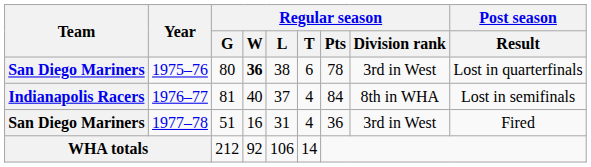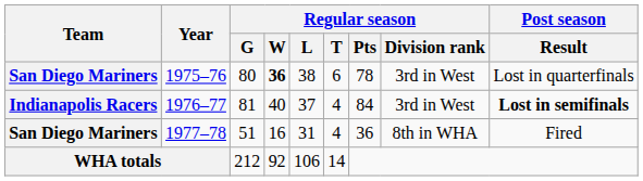 <table class="wikitable" style="font-size: 95%; text-align:center;">
 <tr>
 <th rowspan="2">Team</th>
 <th rowspan="2">Year</th>
 <th colspan="6"><a href='#'>Regular season</a></th>
 <th colspan="1"><a href='#'>Post season</a></th>
 </tr>
 <tr>
 <th>G</th>
 <th>W</th>
 <th>L</th>
 <th>T</th>
 <th>Pts</th>
 <th>Division rank</th>
 <th>Result</th>
 </tr>
 <tr>
 <th><a href='#'>San Diego Mariners</a></th>
 <td><a href='#'>1975–76</a></td>
 <td>80</td>
 <td><strong>36</strong></td>
 <td>38</td>
 <td>6</td>
 <td>78</td>
 <td>3rd in West</td>
 <td>Lost in quarterfinals</td>
 </tr>
 <tr>
 <th><a href='#'>Indianapolis Racers</a></th>
 <td><a href='#'>1976–77</a></td>
 <td>81</td>
 <td>40</td>
 <td>37</td>
 <td>4</td>
 <td>84</td>
-<td>8th in WHA</td>
-<td>Lost in semifinals</td>
+<td>3rd in West</td>
+<td><strong>Lost in semifinals</strong></td>
 </tr>
 <tr>
 <th>San Diego Mariners</th>
 <td><a href='#'>1977–78</a></td>
 <td>51</td>
 <td>16</td>
 <td>31</td>
 <td>4</td>
 <td>36</td>
-<td>3rd in West</td>
+<td>8th in WHA</td>
 <td>Fired</td>
 </tr>
 <tr>
 <th colspan="2">WHA totals</th>
 <td>212</td>
 <td>92</td>
 <td>106</td>
 <td>14</td>
 </tr>
 </table>
